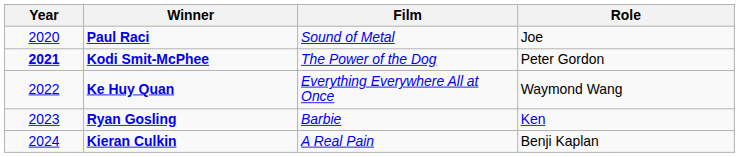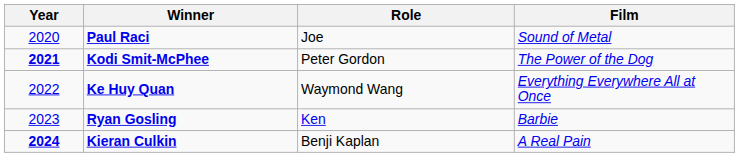 <table class="wikitable" width="95%" cellpadding="5">
 <tr>
 <th width="100"><strong>Year</strong></th>
 <th width="300"><strong>Winner</strong></th>
+<th width="300"><strong>Role</strong></th>
 <th width="300"><strong>Film</strong></th>
-<th width="300"><strong>Role</strong></th>
 </tr>
 <tr>
 <td style="text-align:center;"><a href='#'>2020</a></td>
 <td><strong><a href='#'>Paul Raci</a></strong> </td>
+<td>Joe</td>
 <td><em><a href='#'>Sound of Metal</a></em></td>
-<td>Joe</td>
 </tr>
 <tr>
 <td style="text-align:center;"><strong><a href='#'>2021</a></strong></td>
 <td><strong><a href='#'>Kodi Smit-McPhee</a></strong> </td>
+<td>Peter Gordon</td>
 <td><em><a href='#'>The Power of the Dog</a></em></td>
-<td>Peter Gordon</td>
 </tr>
 <tr>
 <td style="text-align:center;"><a href='#'>2022</a></td>
 <td><strong><a href='#'>Ke Huy Quan</a></strong> </td>
+<td>Waymond Wang</td>
 <td><em><a href='#'>Everything Everywhere All at Once</a></em></td>
-<td>Waymond Wang</td>
 </tr>
 <tr>
 <td style="text-align:center;"><a href='#'>2023</a></td>
 <td><strong><a href='#'>Ryan Gosling</a></strong> </td>
+<td><a href='#'>Ken</a></td>
 <td><em><a href='#'>Barbie</a></em></td>
-<td><a href='#'>Ken</a></td>
 </tr>
 <tr>
-<td style="text-align:center;"><a href='#'>2024</a></td>
+<td style="text-align:center;"><strong><a href='#'>2024</a></strong></td>
 <td><strong><a href='#'>Kieran Culkin</a></strong></td>
+<td>Benji Kaplan</td>
 <td><em><a href='#'>A Real Pain</a></em></td>
-<td>Benji Kaplan</td>
 </tr>
 </table>
